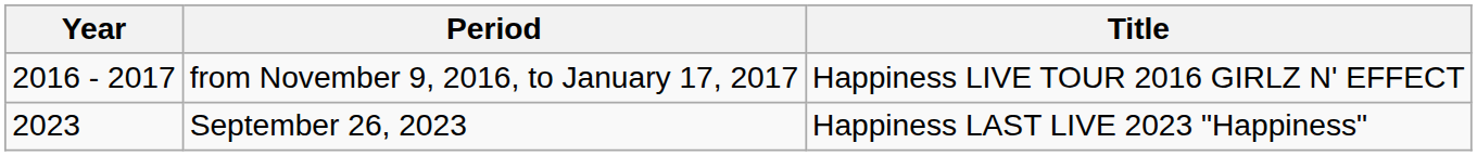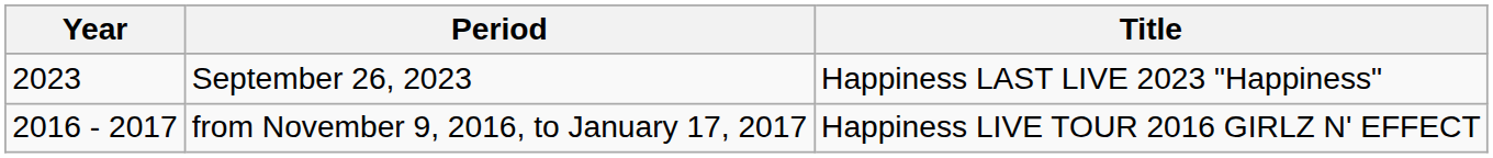 <table class="wikitable">
 <tr>
 <th>Year</th>
 <th>Period</th>
 <th>Title</th>
 </tr>
 <tr>
+<td>2023</td>
+<td>September 26, 2023</td>
+<td>Happiness LAST LIVE 2023 "Happiness"</td>
+</tr>
+<tr>
 <td>2016 - 2017</td>
 <td>from November 9, 2016, to January 17, 2017</td>
 <td>Happiness LIVE TOUR 2016 GIRLZ N' EFFECT</td>
 </tr>
-<tr>
-<td>2023</td>
-<td>September 26, 2023</td>
-<td>Happiness LAST LIVE 2023 "Happiness"</td>
-</tr>
 </table>
